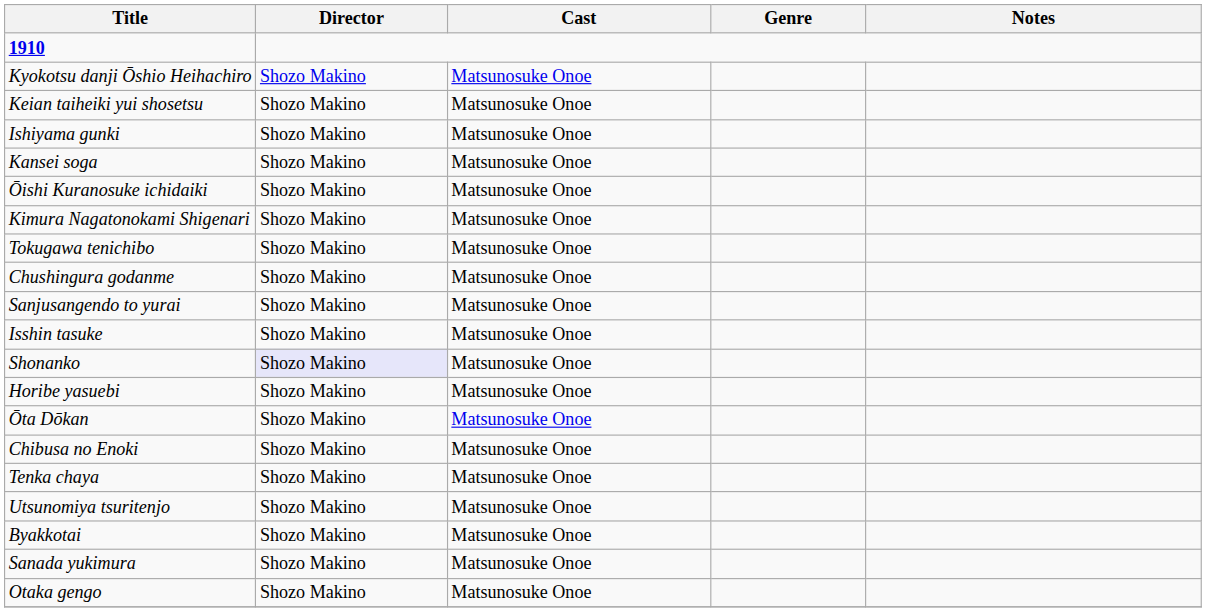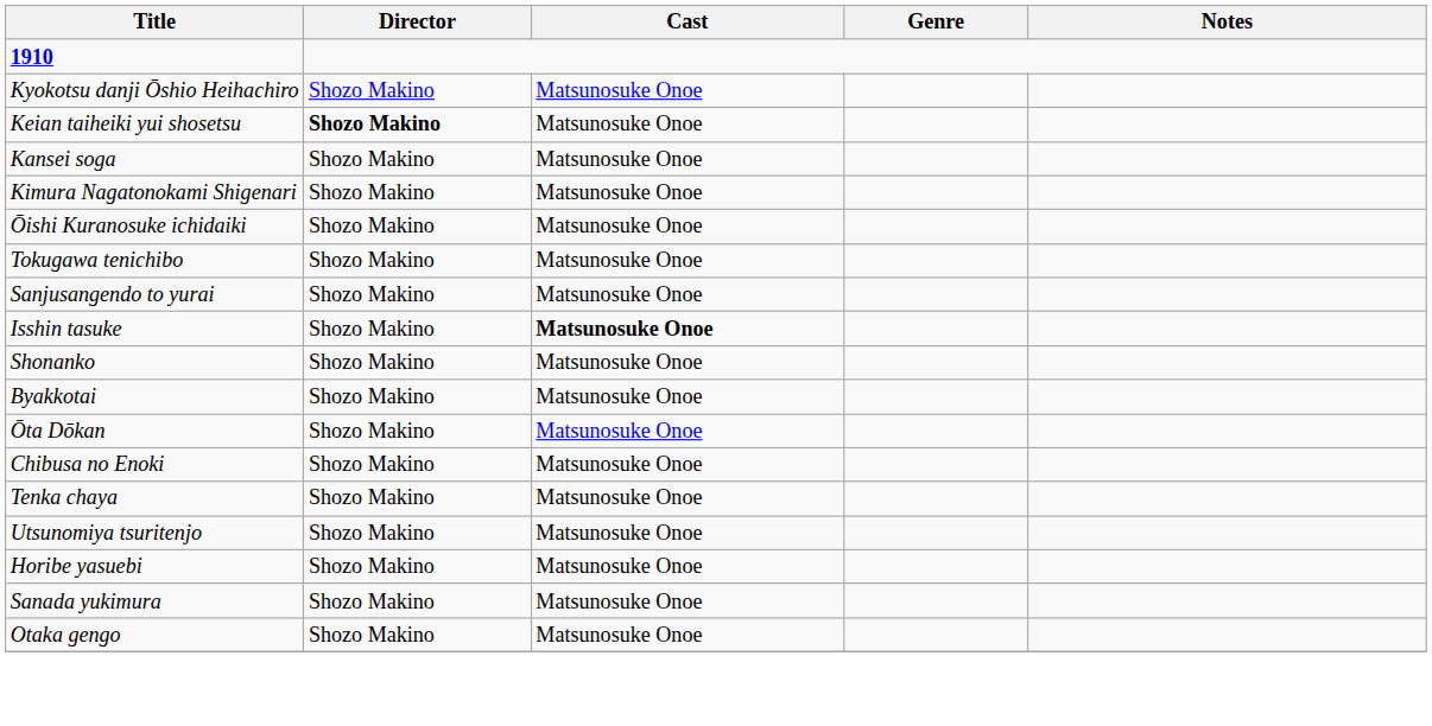 <table class="wikitable">
 <tr>
 <th width=21%>Title</th>
 <th width=16%>Director</th>
 <th width=22%>Cast</th>
 <th width=13%>Genre</th>
 <th width=28%>Notes</th>
 </tr>
 <tr>
 <td><strong><a href='#'>1910</a></strong></td>
 </tr>
 <tr>
 <td><em>Kyokotsu danji Ōshio Heihachiro </em></td>
 <td><a href='#'>Shozo Makino</a></td>
 <td><a href='#'>Matsunosuke Onoe</a></td>
 <td></td>
 <td></td>
 </tr>
 <tr>
 <td><em>Keian taiheiki yui shosetsu </em></td>
+<td><strong>Shozo Makino</strong></td>
+<td>Matsunosuke Onoe</td>
+<td></td>
+<td></td>
+</tr>
+<tr>
+<td><em>Kansei soga</em></td>
 <td>Shozo Makino</td>
 <td>Matsunosuke Onoe</td>
 <td></td>
 <td></td>
 </tr>
 <tr>
-<td><em>Ishiyama gunki </em></td>
-<td>Shozo Makino</td>
-<td>Matsunosuke Onoe</td>
-<td></td>
-<td></td>
-</tr>
-<tr>
-<td><em>Kansei soga</em></td>
+<td><em>Kimura Nagatonokami Shigenari </em></td>
 <td>Shozo Makino</td>
 <td>Matsunosuke Onoe</td>
 <td></td>
 <td></td>
 </tr>
 <tr>
 <td><em>Ōishi Kuranosuke ichidaiki </em></td>
 <td>Shozo Makino</td>
 <td>Matsunosuke Onoe</td>
 <td></td>
 <td></td>
 </tr>
 <tr>
-<td><em>Kimura Nagatonokami Shigenari </em></td>
-<td>Shozo Makino</td>
-<td>Matsunosuke Onoe</td>
-<td></td>
-<td></td>
-</tr>
-<tr>
 <td><em>Tokugawa tenichibo </em></td>
-<td>Shozo Makino</td>
-<td>Matsunosuke Onoe</td>
-<td></td>
-<td></td>
-</tr>
-<tr>
-<td><em>Chushingura godanme </em></td>
 <td>Shozo Makino</td>
 <td>Matsunosuke Onoe</td>
 <td></td>
 <td></td>
 </tr>
 <tr>
 <td><em>Sanjusangendo to yurai </em></td>
 <td>Shozo Makino</td>
 <td>Matsunosuke Onoe</td>
 <td></td>
 <td></td>
 </tr>
 <tr>
 <td><em>Isshin tasuke </em></td>
 <td>Shozo Makino</td>
+<td><strong>Matsunosuke Onoe</strong></td>
+<td></td>
+<td></td>
+</tr>
+<tr>
+<td><em>Shonanko</em></td>
+<td>Shozo Makino</td>
 <td>Matsunosuke Onoe</td>
 <td></td>
 <td></td>
 </tr>
 <tr>
-<td><em>Shonanko</em></td>
-<td style="background: lavender;">Shozo Makino</td>
-<td>Matsunosuke Onoe</td>
-<td></td>
-<td></td>
-</tr>
-<tr>
-<td><em>Horibe yasuebi </em></td>
+<td><em>Byakkotai</em></td>
 <td>Shozo Makino</td>
 <td>Matsunosuke Onoe</td>
 <td></td>
 <td></td>
 </tr>
 <tr>
 <td><em>Ōta Dōkan</em></td>
 <td>Shozo Makino</td>
 <td><a href='#'>Matsunosuke Onoe</a></td>
 <td></td>
 <td></td>
 </tr>
 <tr>
 <td><em>Chibusa no Enoki </em></td>
 <td>Shozo Makino</td>
 <td>Matsunosuke Onoe</td>
 <td></td>
 <td></td>
 </tr>
 <tr>
 <td><em>Tenka chaya </em></td>
 <td>Shozo Makino</td>
 <td>Matsunosuke Onoe</td>
 <td></td>
 <td></td>
 </tr>
 <tr>
 <td><em>Utsunomiya tsuritenjo </em></td>
 <td>Shozo Makino</td>
 <td>Matsunosuke Onoe</td>
 <td></td>
 <td></td>
 </tr>
 <tr>
-<td><em>Byakkotai</em></td>
+<td><em>Horibe yasuebi </em></td>
 <td>Shozo Makino</td>
 <td>Matsunosuke Onoe</td>
 <td></td>
 <td></td>
 </tr>
 <tr>
 <td><em>Sanada yukimura </em></td>
 <td>Shozo Makino</td>
 <td>Matsunosuke Onoe</td>
 <td></td>
 <td></td>
 </tr>
 <tr>
 <td><em>Otaka gengo </em></td>
 <td>Shozo Makino</td>
 <td>Matsunosuke Onoe</td>
 <td></td>
 <td></td>
 </tr>
 <tr>
 </tr>
 </table>
